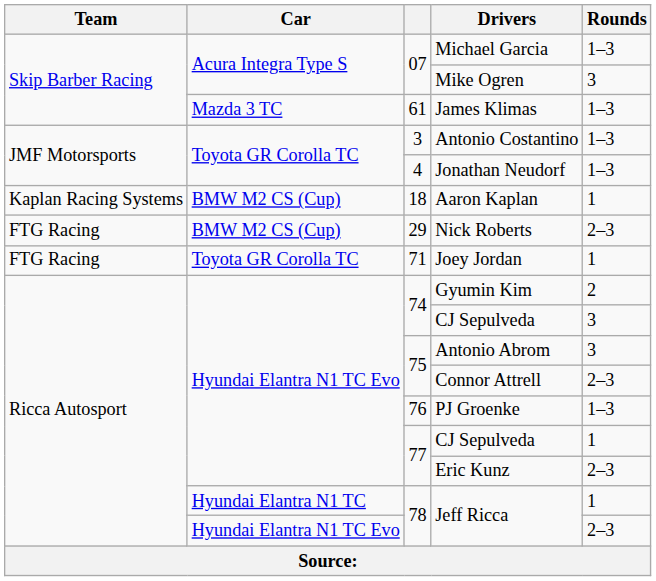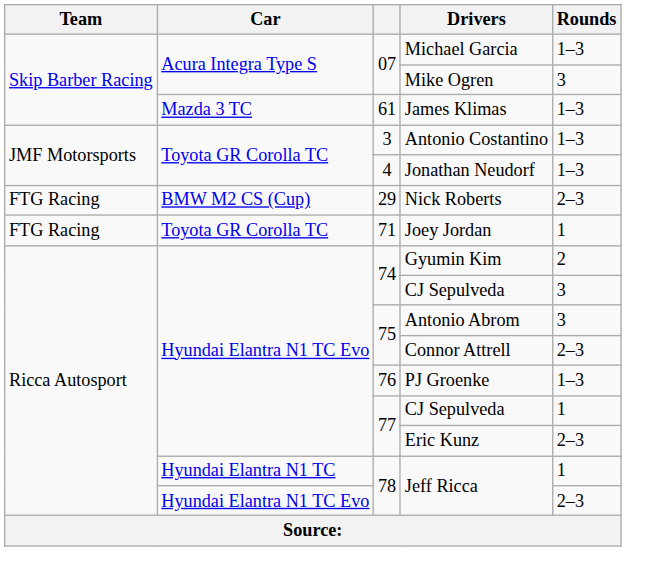 <table class="wikitable" style="font-size:85%;">
 <tr>
 <th>Team</th>
 <th>Car</th>
 <th></th>
 <th>Drivers</th>
 <th>Rounds</th>
 </tr>
 <tr>
 <td rowspan="3"> <a href='#'>Skip Barber Racing</a></td>
 <td rowspan="2"><a href='#'>Acura Integra Type S</a></td>
 <td rowspan="2" align="center">07</td>
 <td> Michael Garcia</td>
 <td>1–3</td>
 </tr>
 <tr>
 <td> Mike Ogren</td>
 <td>3</td>
 </tr>
 <tr>
 <td><a href='#'>Mazda 3 TC</a></td>
 <td align="center">61</td>
 <td> James Klimas</td>
 <td>1–3</td>
 </tr>
 <tr>
 <td rowspan="2"> JMF Motorsports</td>
 <td rowspan="2"><a href='#'>Toyota GR Corolla TC</a></td>
 <td align="center">3</td>
 <td> Antonio Costantino</td>
 <td>1–3</td>
 </tr>
 <tr>
 <td align="center">4</td>
 <td> Jonathan Neudorf</td>
 <td>1–3</td>
-</tr>
-<tr>
-<td> Kaplan Racing Systems</td>
-<td><a href='#'>BMW M2 CS (Cup)</a></td>
-<td align="center">18</td>
-<td> Aaron Kaplan</td>
-<td>1</td>
 </tr>
 <tr>
 <td> FTG Racing</td>
 <td><a href='#'>BMW M2 CS (Cup)</a></td>
 <td align="center">29</td>
 <td> Nick Roberts</td>
 <td>2–3</td>
 </tr>
 <tr>
 <td> FTG Racing</td>
 <td><a href='#'>Toyota GR Corolla TC</a></td>
 <td align="center">71</td>
 <td> Joey Jordan</td>
 <td>1</td>
 </tr>
 <tr>
 <td rowspan="9"> Ricca Autosport</td>
 <td rowspan="7"><a href='#'>Hyundai Elantra N1 TC Evo</a></td>
 <td rowspan="2" align="center">74</td>
 <td> Gyumin Kim</td>
 <td>2</td>
 </tr>
 <tr>
 <td> CJ Sepulveda</td>
 <td>3</td>
 </tr>
 <tr>
 <td rowspan="2" align="center">75</td>
 <td> Antonio Abrom</td>
 <td>3</td>
 </tr>
 <tr>
 <td> Connor Attrell</td>
 <td>2–3</td>
 </tr>
 <tr>
 <td align="center">76</td>
 <td> PJ Groenke</td>
 <td>1–3</td>
 </tr>
 <tr>
 <td rowspan="2" align="center">77</td>
 <td> CJ Sepulveda</td>
 <td>1</td>
 </tr>
 <tr>
 <td> Eric Kunz</td>
 <td>2–3</td>
 </tr>
 <tr>
 <td><a href='#'>Hyundai Elantra N1 TC</a></td>
 <td rowspan="2" align="center">78</td>
 <td rowspan="2"> Jeff Ricca</td>
 <td nowrap="">1</td>
 </tr>
 <tr>
 <td><a href='#'>Hyundai Elantra N1 TC Evo</a></td>
 <td>2–3</td>
 </tr>
 <tr>
 <th colspan="5">Source:</th>
 </tr>
 </table>
